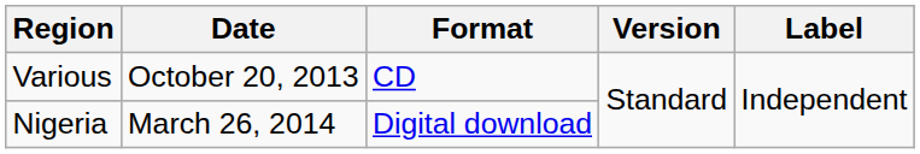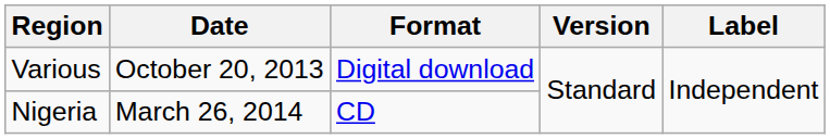 <table class="wikitable sortable">
 <tr>
 <th>Region</th>
 <th>Date</th>
 <th>Format</th>
 <th>Version</th>
 <th>Label</th>
 </tr>
 <tr>
 <td>Various</td>
 <td>October 20, 2013</td>
-<td><a href='#'>CD</a></td>
+<td><a href='#'>Digital download</a></td>
 <td rowspan="2">Standard</td>
 <td rowspan ="2">Independent</td>
 </tr>
 <tr>
 <td>Nigeria</td>
 <td>March 26, 2014</td>
-<td><a href='#'>Digital download</a></td>
+<td><a href='#'>CD</a></td>
 </tr>
 </table>
